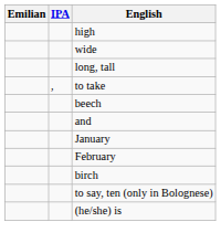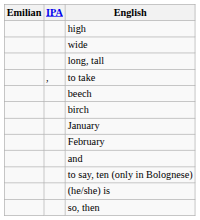 <table class="wikitable">
 <tr>
 <th>Emilian</th>
 <th><a href='#'>IPA</a></th>
 <th>English</th>
 </tr>
 <tr>
 <td></td>
 <td></td>
 <td>high</td>
 </tr>
 <tr>
 <td></td>
 <td></td>
 <td>wide</td>
 </tr>
 <tr>
 <td></td>
 <td></td>
 <td>long, tall</td>
 </tr>
 <tr>
 <td></td>
 <td>, </td>
 <td>to take</td>
 </tr>
 <tr>
 <td></td>
 <td></td>
 <td>beech</td>
 </tr>
 <tr>
 <td></td>
 <td></td>
-<td>and</td>
+<td>birch</td>
 </tr>
 <tr>
 <td></td>
 <td></td>
 <td>January</td>
 </tr>
 <tr>
 <td></td>
 <td></td>
 <td>February</td>
 </tr>
 <tr>
 <td></td>
 <td></td>
-<td>birch</td>
+<td>and</td>
 </tr>
 <tr>
 <td></td>
 <td></td>
 <td>to say, ten (only in Bolognese)</td>
 </tr>
 <tr>
 <td></td>
 <td></td>
 <td>(he/she) is</td>
 </tr>
+<tr>
+<td></td>
+<td></td>
+<td>so, then</td>
+</tr>
 </table>
